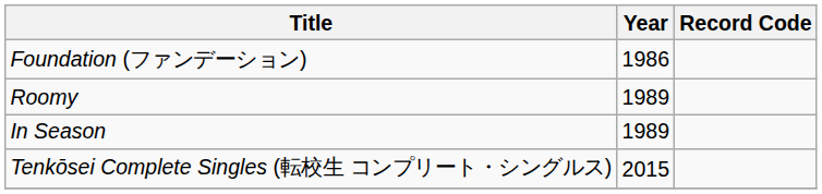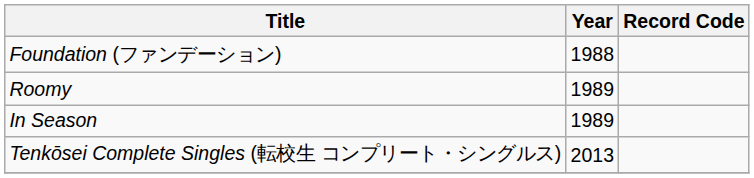 <table class="wikitable" style="font-size:small">
 <tr>
 <th>Title</th>
 <th>Year</th>
 <th>Record Code</th>
 </tr>
 <tr>
 <td><em>Foundation</em> (ファンデーション)</td>
-<td>1986</td>
+<td>1988</td>
 <td></td>
 </tr>
 <tr>
 <td><em>Roomy</em></td>
 <td>1989</td>
 <td></td>
 </tr>
 <tr>
 <td><em>In Season</em></td>
 <td>1989</td>
 <td></td>
 </tr>
 <tr>
 <td><em>Tenkōsei Complete Singles</em> (転校生 コンプリート・シングルス)</td>
-<td>2015</td>
+<td>2013</td>
 <td></td>
 </tr>
 <tr>
 </tr>
 </table>
